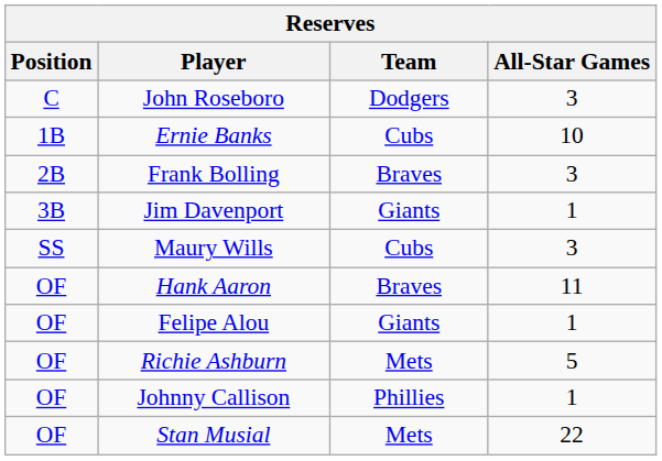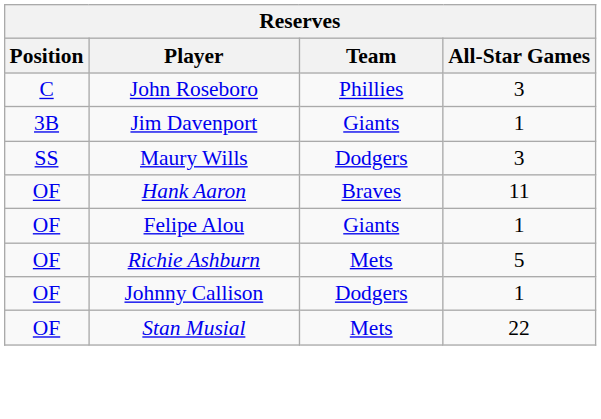 <table class="wikitable" style="font-size: 100%; text-align:right;">
 <tr>
 <th colspan="4">Reserves</th>
 </tr>
 <tr>
 <th>Position</th>
 <th width="150">Player</th>
 <th width="100">Team</th>
 <th>All-Star Games</th>
 </tr>
 <tr>
 <td align="center"><a href='#'>C</a></td>
 <td align="center"><a href='#'>John Roseboro</a></td>
-<td align="center"><a href='#'>Dodgers</a></td>
-<td align="center">3</td>
-</tr>
-<tr>
-<td align="center"><a href='#'>1B</a></td>
-<td align="center"><em><a href='#'>Ernie Banks</a></em></td>
-<td align="center"><a href='#'>Cubs</a></td>
-<td align="center">10</td>
-</tr>
-<tr>
-<td align="center"><a href='#'>2B</a></td>
-<td align="center"><a href='#'>Frank Bolling</a></td>
-<td align="center"><a href='#'>Braves</a></td>
+<td align="center"><a href='#'>Phillies</a></td>
 <td align="center">3</td>
 </tr>
 <tr>
 <td align="center"><a href='#'>3B</a></td>
 <td align="center"><a href='#'>Jim Davenport</a></td>
 <td align="center"><a href='#'>Giants</a></td>
 <td align="center">1</td>
 </tr>
 <tr>
 <td align="center"><a href='#'>SS</a></td>
 <td align="center"><a href='#'>Maury Wills</a></td>
-<td align="center"><a href='#'>Cubs</a></td>
+<td align="center"><a href='#'>Dodgers</a></td>
 <td align="center">3</td>
 </tr>
 <tr>
 <td align="center"><a href='#'>OF</a></td>
 <td align="center"><em><a href='#'>Hank Aaron</a></em></td>
 <td align="center"><a href='#'>Braves</a></td>
 <td align="center">11</td>
 </tr>
 <tr>
 <td align="center"><a href='#'>OF</a></td>
 <td align="center"><a href='#'>Felipe Alou</a></td>
 <td align="center"><a href='#'>Giants</a></td>
 <td align="center">1</td>
 </tr>
 <tr>
 <td align="center"><a href='#'>OF</a></td>
 <td align="center"><em><a href='#'>Richie Ashburn</a></em></td>
 <td align="center"><a href='#'>Mets</a></td>
 <td align="center">5</td>
 </tr>
 <tr>
 <td align="center"><a href='#'>OF</a></td>
 <td align="center"><a href='#'>Johnny Callison</a></td>
-<td align="center"><a href='#'>Phillies</a></td>
+<td align="center"><a href='#'>Dodgers</a></td>
 <td align="center">1</td>
 </tr>
 <tr>
 <td align="center"><a href='#'>OF</a></td>
 <td align="center"><em><a href='#'>Stan Musial</a></em></td>
 <td align="center"><a href='#'>Mets</a></td>
 <td align="center">22</td>
 </tr>
 </table>
